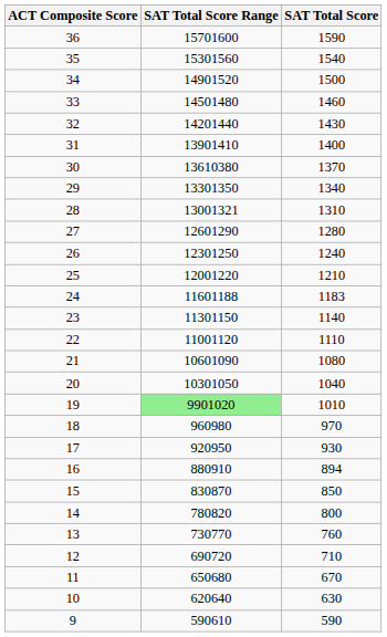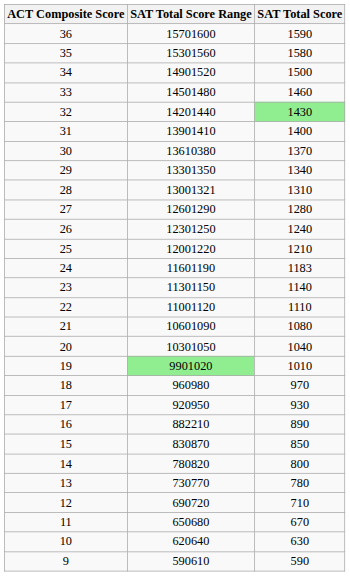 <table class="wikitable" style="text-align: center;">
 <tr>
 <th>ACT Composite Score</th>
 <th>SAT Total Score Range</th>
 <th>SAT Total Score</th>
 </tr>
 <tr>
 <td>36</td>
 <td>15701600</td>
 <td>1590</td>
 </tr>
 <tr>
 <td>35</td>
 <td>15301560</td>
-<td>1540</td>
+<td>1580</td>
 </tr>
 <tr>
 <td>34</td>
 <td>14901520</td>
 <td>1500</td>
 </tr>
 <tr>
 <td>33</td>
 <td>14501480</td>
 <td>1460</td>
 </tr>
 <tr>
 <td>32</td>
 <td>14201440</td>
-<td>1430</td>
+<td style="background: lightgreen;">1430</td>
 </tr>
 <tr>
 <td>31</td>
 <td>13901410</td>
 <td>1400</td>
 </tr>
 <tr>
 <td>30</td>
 <td>13610380</td>
 <td>1370</td>
 </tr>
 <tr>
 <td>29</td>
 <td>13301350</td>
 <td>1340</td>
 </tr>
 <tr>
 <td>28</td>
 <td>13001321</td>
 <td>1310</td>
 </tr>
 <tr>
 <td>27</td>
 <td>12601290</td>
 <td>1280</td>
 </tr>
 <tr>
 <td>26</td>
 <td>12301250</td>
 <td>1240</td>
 </tr>
 <tr>
 <td>25</td>
 <td>12001220</td>
 <td>1210</td>
 </tr>
 <tr>
 <td>24</td>
-<td>11601188</td>
+<td>11601190</td>
 <td>1183</td>
 </tr>
 <tr>
 <td>23</td>
 <td>11301150</td>
 <td>1140</td>
 </tr>
 <tr>
 <td>22</td>
 <td>11001120</td>
 <td>1110</td>
 </tr>
 <tr>
 <td>21</td>
 <td>10601090</td>
 <td>1080</td>
 </tr>
 <tr>
 <td>20</td>
 <td>10301050</td>
 <td>1040</td>
 </tr>
 <tr>
 <td>19</td>
 <td style="background: lightgreen;">9901020</td>
 <td>1010</td>
 </tr>
 <tr>
 <td>18</td>
 <td>960980</td>
 <td>970</td>
 </tr>
 <tr>
 <td>17</td>
 <td>920950</td>
 <td>930</td>
 </tr>
 <tr>
 <td>16</td>
-<td>880910</td>
-<td>894</td>
+<td>882210</td>
+<td>890</td>
 </tr>
 <tr>
 <td>15</td>
 <td>830870</td>
 <td>850</td>
 </tr>
 <tr>
 <td>14</td>
 <td>780820</td>
 <td>800</td>
 </tr>
 <tr>
 <td>13</td>
 <td>730770</td>
-<td>760</td>
+<td>780</td>
 </tr>
 <tr>
 <td>12</td>
 <td>690720</td>
 <td>710</td>
 </tr>
 <tr>
 <td>11</td>
 <td>650680</td>
 <td>670</td>
 </tr>
 <tr>
 <td>10</td>
 <td>620640</td>
 <td>630</td>
 </tr>
 <tr>
 <td>9</td>
 <td>590610</td>
 <td>590</td>
 </tr>
 </table>
